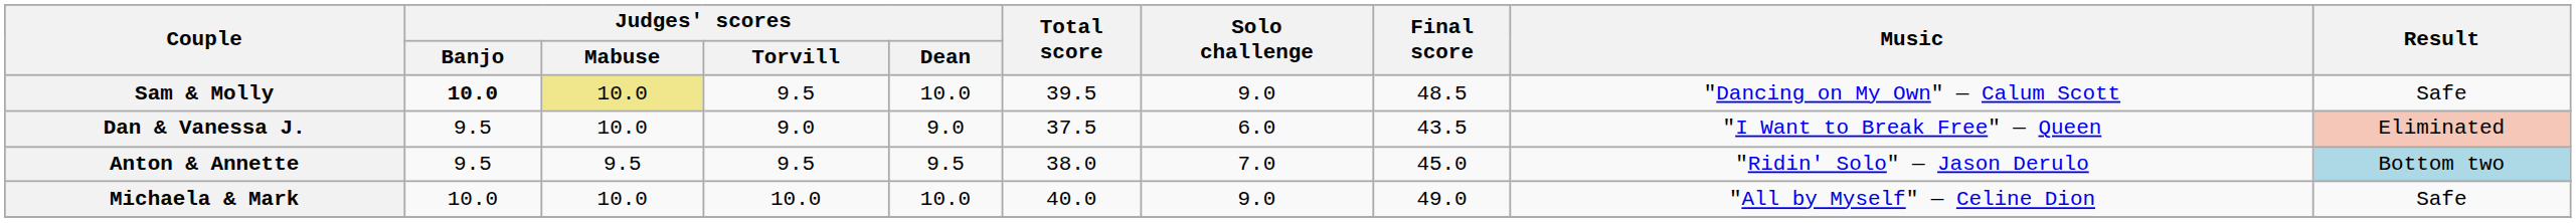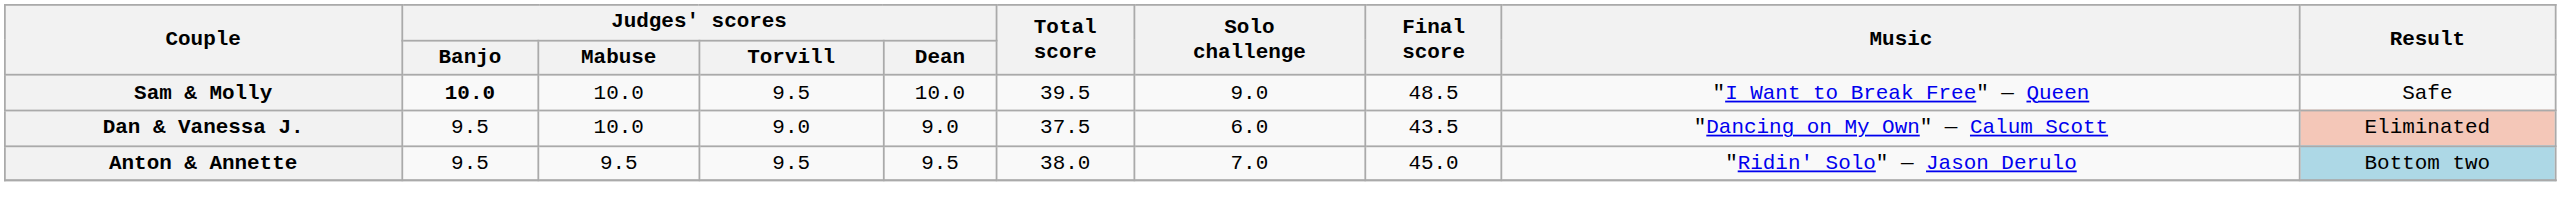 <table class="wikitable sortable" style="text-align:center; font-size:90%; width:90%">
 <tr>
 <th scope="col" rowspan=2>Couple</th>
 <th scope="col" colspan=4 class="unsortable">Judges' scores</th>
 <th scope="col" rowspan=2>Total<br>score</th>
 <th scope="col" rowspan=2 class="unsortable">Solo<br>challenge</th>
 <th scope="col" rowspan=2>Final<br>score</th>
 <th scope="col" rowspan=2 class="unsortable">Music</th>
 <th scope="col" rowspan=2 class="unsortable">Result</th>
 </tr>
 <tr>
 <th class="unsortable">Banjo</th>
 <th class="unsortable">Mabuse</th>
 <th class="unsortable">Torvill</th>
 <th class="unsortable">Dean</th>
 </tr>
 <tr>
 <th scope="row">Sam & Molly</th>
 <td><strong>10.0</strong></td>
-<td style="background: khaki;">10.0</td>
+<td>10.0</td>
 <td>9.5</td>
 <td>10.0</td>
 <td>39.5</td>
 <td>9.0</td>
 <td>48.5</td>
-<td>"<a href='#'>Dancing on My Own</a>" — <a href='#'>Calum Scott</a></td>
+<td>"<a href='#'>I Want to Break Free</a>" — <a href='#'>Queen</a></td>
 <td>Safe</td>
 </tr>
 <tr>
 <th scope="row">Dan & Vanessa J.</th>
 <td>9.5</td>
 <td>10.0</td>
 <td>9.0</td>
 <td>9.0</td>
 <td>37.5</td>
 <td>6.0</td>
 <td>43.5</td>
-<td>"<a href='#'>I Want to Break Free</a>" — <a href='#'>Queen</a></td>
+<td>"<a href='#'>Dancing on My Own</a>" — <a href='#'>Calum Scott</a></td>
 <td bgcolor="f4c7b8">Eliminated</td>
 </tr>
 <tr>
 <th scope="row">Anton & Annette</th>
 <td>9.5</td>
 <td>9.5</td>
 <td>9.5</td>
 <td>9.5</td>
 <td>38.0</td>
 <td>7.0</td>
 <td>45.0</td>
 <td>"<a href='#'>Ridin' Solo</a>" — <a href='#'>Jason Derulo</a></td>
 <td bgcolor="lightblue">Bottom two</td>
 </tr>
 <tr>
-<th scope="row">Michaela & Mark</th>
-<td>10.0</td>
-<td>10.0</td>
-<td>10.0</td>
-<td>10.0</td>
-<td>40.0</td>
-<td>9.0</td>
-<td>49.0</td>
-<td>"<a href='#'>All by Myself</a>" — <a href='#'>Celine Dion</a></td>
-<td>Safe</td>
-</tr>
-<tr>
 </tr>
 </table>
